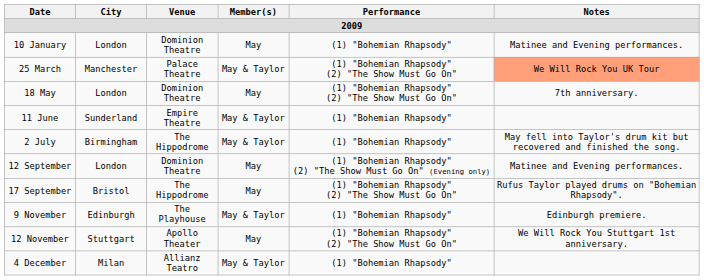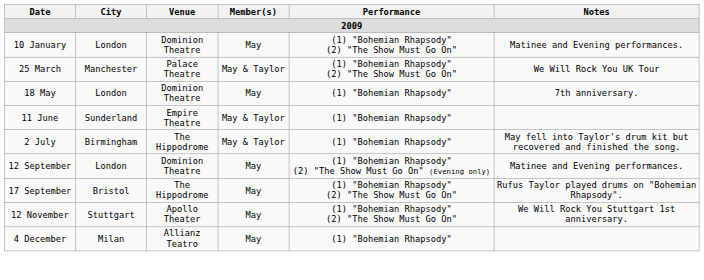 <table class="wikitable" style="text-align:center;">
 <tr>
 <th style="width:100px;">Date</th>
 <th style="width:100px;">City</th>
 <th style="width:100px;">Venue</th>
 <th style="width:100px;">Member(s)</th>
 <th style="width:300px;">Performance</th>
 <th style="width:300px;">Notes</th>
 </tr>
 <tr style="background:#ddd;">
 <td colspan="6"><strong>2009</strong></td>
 </tr>
 <tr>
 <td>10 January</td>
 <td>London</td>
 <td>Dominion Theatre</td>
 <td>May</td>
-<td>(1) "Bohemian Rhapsody"</td>
+<td>(1) "Bohemian Rhapsody" <br> (2) "The Show Must Go On"</td>
 <td>Matinee and Evening performances.</td>
 </tr>
 <tr>
 <td>25 March</td>
 <td>Manchester</td>
 <td>Palace <br> Theatre</td>
 <td>May & Taylor</td>
 <td>(1) "Bohemian Rhapsody" <br> (2) "The Show Must Go On"</td>
-<td style="background: lightsalmon;">We Will Rock You UK Tour</td>
+<td>We Will Rock You UK Tour</td>
 </tr>
 <tr>
 <td>18 May</td>
 <td>London</td>
 <td>Dominion Theatre</td>
 <td>May</td>
-<td>(1) "Bohemian Rhapsody" <br> (2) "The Show Must Go On"</td>
+<td>(1) "Bohemian Rhapsody"</td>
 <td>7th anniversary.</td>
 </tr>
 <tr>
 <td>11 June</td>
 <td>Sunderland</td>
 <td>Empire <br> Theatre</td>
 <td>May & Taylor</td>
 <td>(1) "Bohemian Rhapsody"</td>
 <td></td>
 </tr>
 <tr>
 <td>2 July</td>
 <td>Birmingham</td>
 <td>The <br> Hippodrome</td>
 <td>May & Taylor</td>
 <td>(1) "Bohemian Rhapsody"</td>
 <td>May fell into Taylor's drum kit but recovered and finished the song.</td>
 </tr>
 <tr>
 <td>12 September</td>
 <td>London</td>
 <td>Dominion Theatre</td>
 <td>May</td>
 <td>(1) "Bohemian Rhapsody" <br> (2) "The Show Must Go On" <small>(Evening only)</small></td>
 <td>Matinee and Evening performances.</td>
 </tr>
 <tr>
 <td>17 September</td>
 <td>Bristol</td>
 <td>The <br> Hippodrome</td>
 <td>May</td>
 <td>(1) "Bohemian Rhapsody" <br> (2) "The Show Must Go On"</td>
 <td>Rufus Taylor played drums on "Bohemian Rhapsody".</td>
 </tr>
 <tr>
-<td>9 November</td>
-<td>Edinburgh</td>
-<td>The <br> Playhouse</td>
-<td>May & Taylor</td>
-<td>(1) "Bohemian Rhapsody"</td>
-<td>Edinburgh premiere.</td>
-</tr>
-<tr>
 <td>12 November</td>
 <td>Stuttgart</td>
 <td>Apollo Theater</td>
 <td>May</td>
 <td>(1) "Bohemian Rhapsody" <br> (2) "The Show Must Go On"</td>
 <td>We Will Rock You Stuttgart 1st anniversary.</td>
 </tr>
 <tr>
 <td>4 December</td>
 <td>Milan</td>
 <td>Allianz <br> Teatro</td>
-<td>May & Taylor</td>
+<td>May</td>
 <td>(1) "Bohemian Rhapsody"</td>
 <td></td>
 </tr>
 </table>
